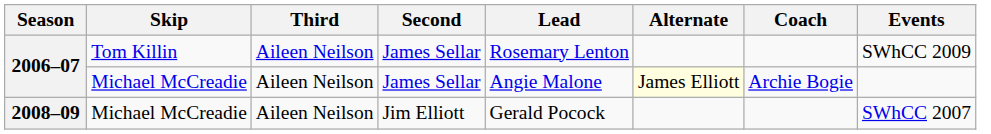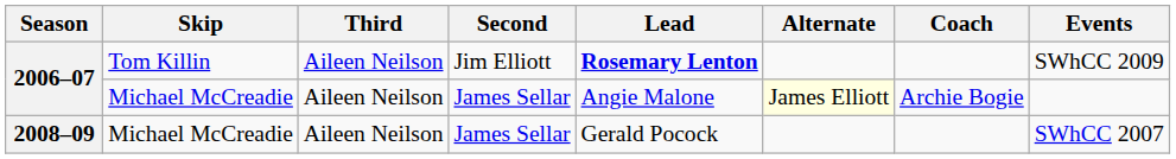 <table class="wikitable">
 <tr>
 <th scope="col" width=60>Season</th>
 <th scope="col">Skip</th>
 <th scope="col">Third</th>
 <th scope="col">Second</th>
 <th scope="col">Lead</th>
 <th scope="col">Alternate</th>
 <th scope="col">Coach</th>
 <th scope="col">Events</th>
 </tr>
 <tr>
 <th scope="row" rowspan=2>2006–07</th>
 <td><a href='#'>Tom Killin</a></td>
 <td><a href='#'>Aileen Neilson</a></td>
-<td><a href='#'>James Sellar</a></td>
-<td><a href='#'>Rosemary Lenton</a></td>
+<td>Jim Elliott</td>
+<td><strong><a href='#'>Rosemary Lenton</a></strong></td>
 <td></td>
 <td></td>
 <td>SWhCC 2009 </td>
 </tr>
 <tr>
 <td><a href='#'>Michael McCreadie</a></td>
 <td>Aileen Neilson</td>
 <td><a href='#'>James Sellar</a></td>
 <td><a href='#'>Angie Malone</a></td>
 <td style="background: lightyellow;">James Elliott</td>
 <td><a href='#'>Archie Bogie</a></td>
 <td> </td>
 </tr>
 <tr>
 <th scope="row">2008–09</th>
 <td>Michael McCreadie</td>
 <td>Aileen Neilson</td>
-<td>Jim Elliott</td>
+<td><a href='#'>James Sellar</a></td>
 <td>Gerald Pocock</td>
 <td></td>
 <td></td>
 <td><a href='#'>SWhCC</a> 2007 </td>
 </tr>
 </table>
